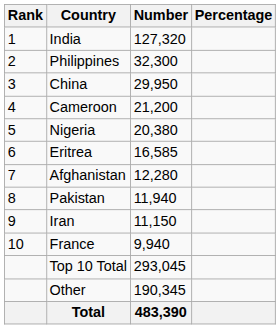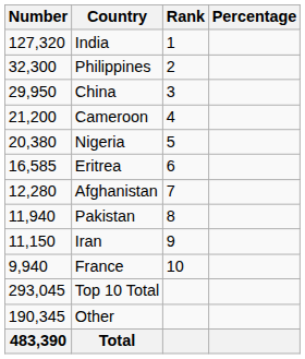 <table class="wikitable" style="float: center;">
 <tr>
+<th>Number</th>
+<th>Country</th>
 <th>Rank</th>
-<th>Country</th>
-<th>Number</th>
 <th>Percentage</th>
 </tr>
 <tr>
+<td>127,320</td>
+<td>India</td>
 <td>1</td>
-<td>India</td>
-<td>127,320</td>
 <td></td>
 </tr>
 <tr>
+<td>32,300</td>
+<td>Philippines</td>
 <td>2</td>
-<td>Philippines</td>
-<td>32,300</td>
 <td></td>
 </tr>
 <tr>
+<td>29,950</td>
+<td>China</td>
 <td>3</td>
-<td>China</td>
-<td>29,950</td>
 <td></td>
 </tr>
 <tr>
+<td>21,200</td>
+<td>Cameroon</td>
 <td>4</td>
-<td>Cameroon</td>
-<td>21,200</td>
 <td></td>
 </tr>
 <tr>
+<td>20,380</td>
+<td>Nigeria</td>
 <td>5</td>
-<td>Nigeria</td>
-<td>20,380</td>
 <td></td>
 </tr>
 <tr>
+<td>16,585</td>
+<td>Eritrea</td>
 <td>6</td>
-<td>Eritrea</td>
-<td>16,585</td>
 <td></td>
 </tr>
 <tr>
+<td>12,280</td>
+<td>Afghanistan</td>
 <td>7</td>
-<td>Afghanistan</td>
-<td>12,280</td>
 <td></td>
 </tr>
 <tr>
+<td>11,940</td>
+<td>Pakistan</td>
 <td>8</td>
-<td>Pakistan</td>
-<td>11,940</td>
 <td></td>
 </tr>
 <tr>
+<td>11,150</td>
+<td>Iran</td>
 <td>9</td>
-<td>Iran</td>
-<td>11,150</td>
 <td></td>
 </tr>
 <tr>
+<td>9,940</td>
+<td>France</td>
 <td>10</td>
-<td>France</td>
-<td>9,940</td>
 <td></td>
 </tr>
 <tr>
+<td>293,045</td>
+<td>Top 10 Total</td>
 <td></td>
-<td>Top 10 Total</td>
-<td>293,045</td>
 <td></td>
 </tr>
 <tr>
+<td>190,345</td>
+<td>Other</td>
 <td></td>
-<td>Other</td>
-<td>190,345</td>
 <td></td>
 </tr>
 <tr>
+<th>483,390</th>
+<th>Total</th>
 <th></th>
-<th>Total</th>
-<th>483,390</th>
 <th></th>
 </tr>
 </table>
